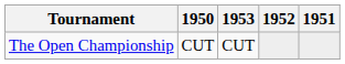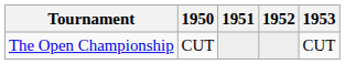 <table class="wikitable" style="font-size:95%;text-align:center;">
 <tr>
 <th>Tournament</th>
 <th>1950</th>
+<th>1951</th>
+<th>1952</th>
 <th>1953</th>
-<th>1952</th>
-<th>1951</th>
 </tr>
 <tr>
 <td align="left"><a href='#'>The Open Championship</a></td>
 <td>CUT</td>
-<td>CUT</td>
 <td style="background:#eeeeee;"></td>
 <td style="background:#eeeeee;"></td>
+<td>CUT</td>
 </tr>
 </table>
